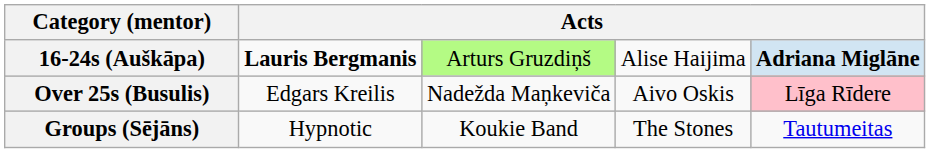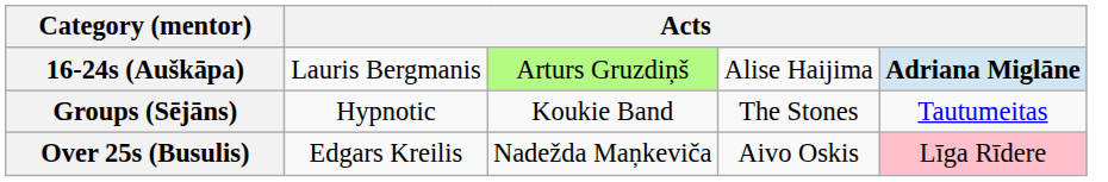 <table class="wikitable" style="text-align:center">
 <tr>
 <th scope="col" style="width:160px;">Category (mentor)</th>
 <th scope="col" colspan="4">Acts</th>
 </tr>
 <tr>
 <th scope="row">16-24s (Auškāpa)</th>
-<td><strong>Lauris Bergmanis</strong></td>
+<td>Lauris Bergmanis</td>
 <td bgcolor="#b4fb84">Arturs Gruzdiņš</td>
 <td>Alise Haijima</td>
 <td bgcolor="#d1e5f3"><strong>Adriana Miglāne</strong></td>
+</tr>
+<tr>
+<th scope="row">Groups (Sējāns)</th>
+<td>Hypnotic</td>
+<td>Koukie Band</td>
+<td>The Stones</td>
+<td><a href='#'>Tautumeitas</a></td>
 </tr>
 <tr>
 <th scope="row">Over 25s (Busulis)</th>
 <td>Edgars Kreilis</td>
 <td>Nadežda Maņkeviča</td>
 <td>Aivo Oskis</td>
 <td bgcolor="pink">Līga Rīdere</td>
 </tr>
-<tr>
-<th scope="row">Groups (Sējāns)</th>
-<td>Hypnotic</td>
-<td>Koukie Band</td>
-<td>The Stones</td>
-<td><a href='#'>Tautumeitas</a></td>
-</tr>
 </table>
